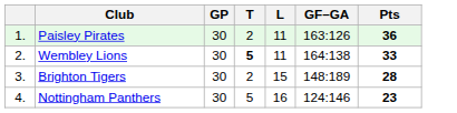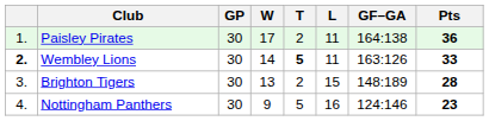 <table class="wikitable">
 <tr>
 <th width="30"></th>
 <th width="200">Club</th>
 <th width="30">GP</th>
+<th width="30">W</th>
 <th width="30">T</th>
 <th width="30">L</th>
 <th width="70">GF–GA</th>
 <th width="70">Pts</th>
 </tr>
 <tr bgcolor="#e6fae6" align="center">
 <td>1.</td>
 <td align="left"><a href='#'>Paisley Pirates</a></td>
 <td>30</td>
+<td>17</td>
 <td>2</td>
 <td>11</td>
-<td>163:126</td>
+<td>164:138</td>
 <td><strong>36</strong></td>
 </tr>
 <tr bgcolor="#FFFFFF" align="center">
-<td>2.</td>
+<td><strong>2.</strong></td>
 <td align="left"><a href='#'>Wembley Lions</a></td>
 <td>30</td>
+<td>14</td>
 <td><strong>5</strong></td>
 <td>11</td>
-<td>164:138</td>
+<td>163:126</td>
 <td><strong>33</strong></td>
 </tr>
 <tr bgcolor="#FFFFFF" align="center">
 <td>3.</td>
 <td align="left"><a href='#'>Brighton Tigers</a></td>
 <td>30</td>
+<td>13</td>
 <td>2</td>
 <td>15</td>
 <td>148:189</td>
 <td><strong>28</strong></td>
 </tr>
 <tr bgcolor="#FFFFFF" align="center">
 <td>4.</td>
 <td align="left"><a href='#'>Nottingham Panthers</a></td>
 <td>30</td>
+<td>9</td>
 <td>5</td>
 <td>16</td>
 <td>124:146</td>
 <td><strong>23</strong></td>
 </tr>
 </table>
